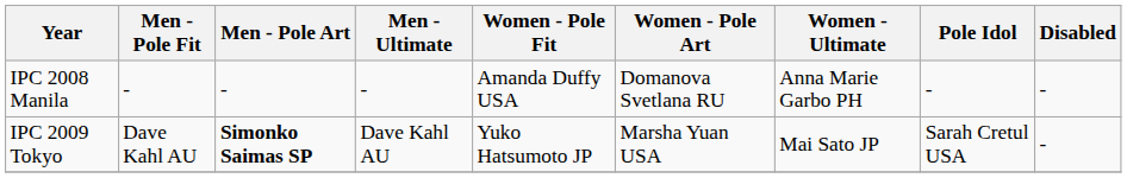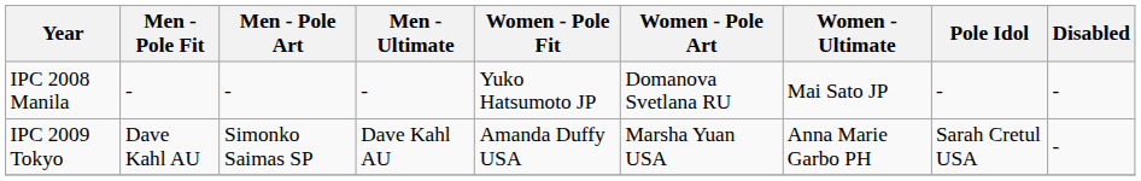 <table class="wikitable">
 <tr>
 <th>Year</th>
 <th>Men - Pole Fit</th>
 <th>Men - Pole Art</th>
 <th>Men - Ultimate</th>
 <th>Women - Pole Fit</th>
 <th>Women - Pole Art</th>
 <th>Women - Ultimate</th>
 <th>Pole Idol</th>
 <th>Disabled</th>
 </tr>
 <tr>
 <td>IPC 2008 Manila</td>
 <td>-</td>
 <td>-</td>
 <td>-</td>
-<td>Amanda Duffy USA</td>
+<td>Yuko Hatsumoto JP</td>
 <td>Domanova Svetlana  RU</td>
-<td>Anna Marie Garbo PH</td>
+<td>Mai Sato  JP</td>
 <td>-</td>
 <td>-</td>
 </tr>
 <tr>
 <td>IPC 2009 Tokyo</td>
 <td>Dave Kahl  AU</td>
-<td><strong>Simonko Saimas  SP</strong></td>
+<td>Simonko Saimas  SP</td>
 <td>Dave Kahl AU</td>
-<td>Yuko Hatsumoto JP</td>
+<td>Amanda Duffy USA</td>
 <td>Marsha Yuan USA</td>
-<td>Mai Sato  JP</td>
+<td>Anna Marie Garbo PH</td>
 <td>Sarah Cretul USA</td>
 <td>-</td>
 </tr>
 <tr>
 </tr>
 </table>
